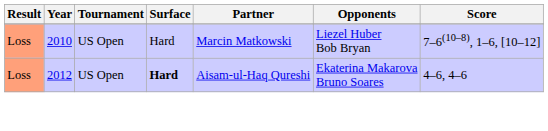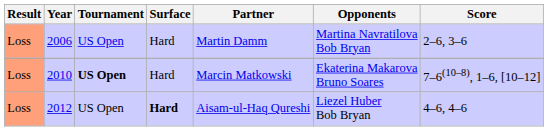 <table class="sortable wikitable">
 <tr>
 <th>Result</th>
 <th>Year</th>
 <th>Tournament</th>
 <th>Surface</th>
 <th>Partner</th>
 <th>Opponents</th>
 <th class="unsortable">Score</th>
 </tr>
+<tr bgcolor="#CCCCFF">
+<td bgcolor="FFA07A">Loss</td>
+<td><a href='#'>2006</a></td>
+<td><a href='#'>US Open</a></td>
+<td>Hard</td>
+<td> <a href='#'>Martin Damm</a></td>
+<td> <a href='#'>Martina Navratilova</a> <br>  <a href='#'>Bob Bryan</a></td>
+<td>2–6, 3–6</td>
+</tr>
 <tr>
 </tr>
 <tr bgcolor="#CCCCFF">
 <td bgcolor="FFA07A">Loss</td>
 <td><a href='#'>2010</a></td>
-<td>US Open</td>
+<td><strong>US Open</strong></td>
 <td>Hard</td>
 <td> <a href='#'>Marcin Matkowski</a></td>
-<td> <a href='#'>Liezel Huber</a> <br>  Bob Bryan</td>
+<td> <a href='#'>Ekaterina Makarova</a>  <br>  <a href='#'>Bruno Soares</a></td>
 <td>7–6<sup>(10–8)</sup>, 1–6, [10–12]</td>
 </tr>
 <tr bgcolor="#CCCCFF">
 <td bgcolor="FFA07A">Loss</td>
 <td><a href='#'>2012</a></td>
 <td>US Open</td>
 <td><strong>Hard</strong></td>
 <td> <a href='#'>Aisam-ul-Haq Qureshi</a></td>
-<td> <a href='#'>Ekaterina Makarova</a>  <br>  <a href='#'>Bruno Soares</a></td>
+<td> <a href='#'>Liezel Huber</a> <br>  Bob Bryan</td>
 <td>4–6, 4–6</td>
 </tr>
 </table>
